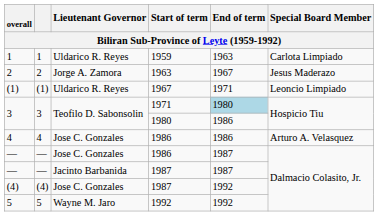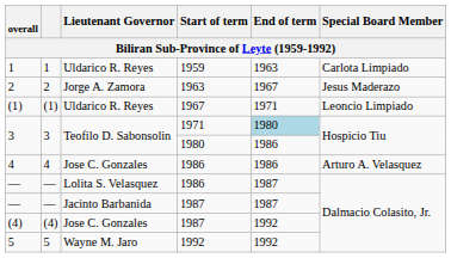 <table class="wikitable">
 <tr>
 <th style="text-align: center;"><br><small>overall</small></th>
 <th style="text-align: center;"><br><small></small></th>
 <th style="text-align: center;">Lieutenant Governor</th>
 <th style="text-align: center;">Start of term</th>
 <th style="text-align: center;">End of term</th>
 <th style="text-align: center;">Special Board Member</th>
 </tr>
 <tr>
 <th colspan="6" style="text-align: center;">Biliran Sub-Province of <a href='#'>Leyte</a> (1959-1992)</th>
 </tr>
 <tr>
 <td>1</td>
 <td>1</td>
 <td>Uldarico R. Reyes</td>
 <td>1959</td>
 <td>1963</td>
 <td>Carlota Limpiado</td>
 </tr>
 <tr>
 <td>2</td>
 <td>2</td>
 <td>Jorge A. Zamora</td>
 <td>1963</td>
 <td>1967</td>
 <td>Jesus Maderazo</td>
 </tr>
 <tr>
 <td>(1)</td>
 <td>(1)</td>
 <td>Uldarico R. Reyes</td>
 <td>1967 </td>
 <td>1971</td>
 <td>Leoncio Limpiado</td>
 </tr>
 <tr>
 <td rowspan="2">3</td>
 <td rowspan="2">3</td>
 <td rowspan="2">Teofilo D. Sabonsolin</td>
 <td>1971</td>
 <td style="background: lightblue;">1980</td>
 <td rowspan="2">Hospicio Tiu</td>
 </tr>
 <tr>
 <td>1980 </td>
 <td>1986</td>
 </tr>
 <tr>
 <td>4</td>
 <td>4</td>
 <td>Jose C. Gonzales </td>
 <td>1986</td>
 <td>1986</td>
 <td>Arturo A. Velasquez </td>
 </tr>
 <tr>
 <td>—</td>
 <td>—</td>
-<td>Jose C. Gonzales</td>
+<td>Lolita S. Velasquez </td>
 <td>1986</td>
 <td>1987</td>
 <td rowspan="4">Dalmacio Colasito, Jr.</td>
 </tr>
 <tr>
 <td>—</td>
 <td>—</td>
 <td>Jacinto Barbanida </td>
 <td>1987</td>
 <td>1987</td>
 </tr>
 <tr>
 <td>(4)</td>
 <td>(4)</td>
 <td>Jose C. Gonzales</td>
 <td>1987</td>
 <td>1992</td>
 </tr>
 <tr>
 <td>5</td>
 <td>5</td>
 <td>Wayne M. Jaro </td>
 <td>1992</td>
 <td>1992</td>
 </tr>
 </table>
